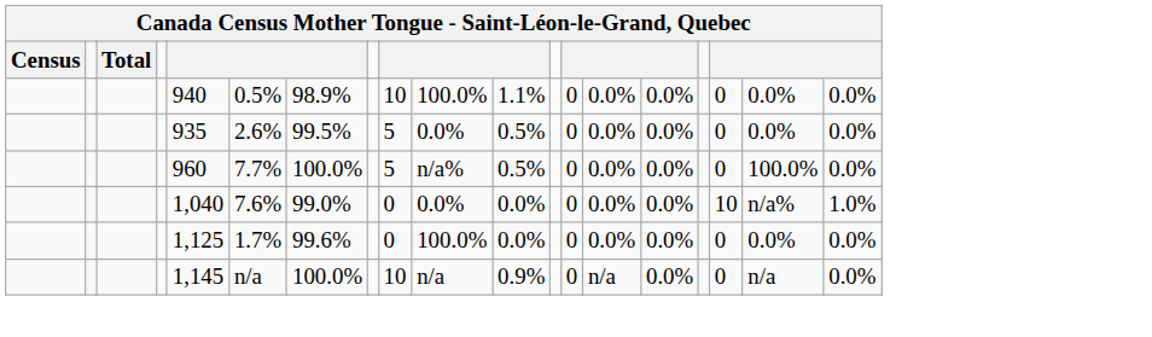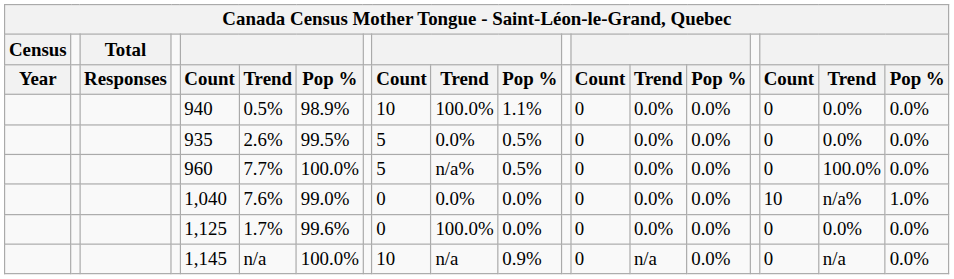 <table class="wikitable">
 <tr>
 <th colspan="19">Canada Census Mother Tongue - Saint-Léon-le-Grand, Quebec</th>
 </tr>
 <tr>
 <th>Census</th>
 <td></td>
 <th>Total</th>
 <td colspan="1"></td>
 <th colspan="3"></th>
 <td colspan="1"></td>
 <th colspan="3"></th>
 <td colspan="1"></td>
 <th colspan="3"></th>
 <td colspan="1"></td>
 <th colspan="3"></th>
+</tr>
+<tr>
+<th>Year</th>
+<td></td>
+<th>Responses</th>
+<td></td>
+<th>Count</th>
+<th>Trend</th>
+<th>Pop %</th>
+<td></td>
+<th>Count</th>
+<th>Trend</th>
+<th>Pop %</th>
+<td></td>
+<th>Count</th>
+<th>Trend</th>
+<th>Pop %</th>
+<td></td>
+<th>Count</th>
+<th>Trend</th>
+<th>Pop %</th>
 </tr>
 <tr>
 <td></td>
 <td></td>
 <td></td>
 <td></td>
 <td>940</td>
 <td> 0.5%</td>
 <td>98.9%</td>
 <td></td>
 <td>10</td>
 <td> 100.0%</td>
 <td>1.1%</td>
 <td></td>
 <td>0</td>
 <td> 0.0%</td>
 <td>0.0%</td>
 <td></td>
 <td>0</td>
 <td> 0.0%</td>
 <td>0.0%</td>
 </tr>
 <tr>
 <td></td>
 <td></td>
 <td></td>
 <td></td>
 <td>935</td>
 <td> 2.6%</td>
 <td>99.5%</td>
 <td></td>
 <td>5</td>
 <td> 0.0%</td>
 <td>0.5%</td>
 <td></td>
 <td>0</td>
 <td> 0.0%</td>
 <td>0.0%</td>
 <td></td>
 <td>0</td>
 <td> 0.0%</td>
 <td>0.0%</td>
 </tr>
 <tr>
 <td></td>
 <td></td>
 <td></td>
 <td></td>
 <td>960</td>
 <td> 7.7%</td>
 <td>100.0%</td>
 <td></td>
 <td>5</td>
 <td> n/a%</td>
 <td>0.5%</td>
 <td></td>
 <td>0</td>
 <td> 0.0%</td>
 <td>0.0%</td>
 <td></td>
 <td>0</td>
 <td> 100.0%</td>
 <td>0.0%</td>
 </tr>
 <tr>
 <td></td>
 <td></td>
 <td></td>
 <td></td>
 <td>1,040</td>
 <td> 7.6%</td>
 <td>99.0%</td>
 <td></td>
 <td>0</td>
 <td> 0.0%</td>
 <td>0.0%</td>
 <td></td>
 <td>0</td>
 <td> 0.0%</td>
 <td>0.0%</td>
 <td></td>
 <td>10</td>
 <td> n/a%</td>
 <td>1.0%</td>
 </tr>
 <tr>
 <td></td>
 <td></td>
 <td></td>
 <td></td>
 <td>1,125</td>
 <td> 1.7%</td>
 <td>99.6%</td>
 <td></td>
 <td>0</td>
 <td> 100.0%</td>
 <td>0.0%</td>
 <td></td>
 <td>0</td>
 <td> 0.0%</td>
 <td>0.0%</td>
 <td></td>
 <td>0</td>
 <td> 0.0%</td>
 <td>0.0%</td>
 </tr>
 <tr>
 <td></td>
 <td></td>
 <td></td>
 <td></td>
 <td>1,145</td>
 <td>n/a</td>
 <td>100.0%</td>
 <td></td>
 <td>10</td>
 <td>n/a</td>
 <td>0.9%</td>
 <td></td>
 <td>0</td>
 <td>n/a</td>
 <td>0.0%</td>
 <td></td>
 <td>0</td>
 <td>n/a</td>
 <td>0.0%</td>
 </tr>
 </table>
